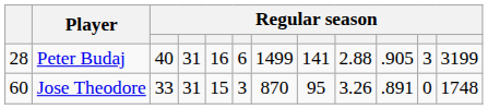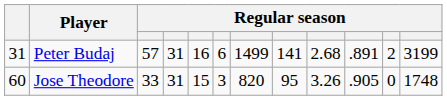 <table class="wikitable plainrowheaders" style="text-align:center;">
 <tr>
 <th scope="col" rowspan="2"></th>
 <th scope="col" rowspan="2">Player</th>
 <th scope=colgroup colspan=10>Regular season</th>
 </tr>
 <tr>
 <th scope="col"></th>
 <th scope="col"></th>
 <th scope="col"></th>
 <th scope="col"></th>
 <th scope="col"></th>
 <th scope="col"></th>
 <th scope="col"></th>
 <th scope="col"></th>
 <th scope="col"></th>
 <th scope="col"></th>
 </tr>
 <tr>
-<td scope="row">28</td>
+<td scope="row">31</td>
 <td align="left"><a href='#'>Peter Budaj</a></td>
-<td>40</td>
+<td>57</td>
 <td>31</td>
 <td>16</td>
 <td>6</td>
 <td>1499</td>
 <td>141</td>
-<td>2.88</td>
-<td>.905</td>
-<td>3</td>
+<td>2.68</td>
+<td>.891</td>
+<td>2</td>
 <td>3199</td>
 </tr>
 <tr>
 <td scope="row">60</td>
 <td align="left"><a href='#'>Jose Theodore</a></td>
 <td>33</td>
 <td>31</td>
 <td>15</td>
 <td>3</td>
-<td>870</td>
+<td>820</td>
 <td>95</td>
 <td>3.26</td>
-<td>.891</td>
+<td>.905</td>
 <td>0</td>
 <td>1748</td>
 </tr>
 </table>
